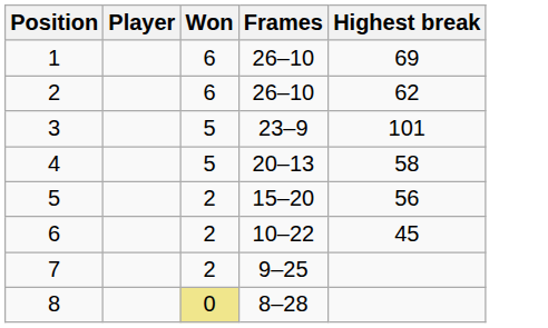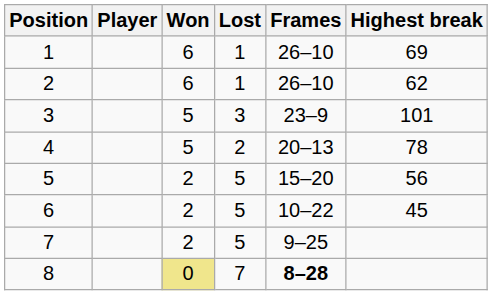 <table class="wikitable" style="; text-align:center">
 <tr>
 <th>Position</th>
 <th>Player</th>
 <th>Won</th>
+<th>Lost</th>
 <th>Frames</th>
 <th>Highest break</th>
 </tr>
 <tr>
 <td>1</td>
 <td align="left"></td>
 <td>6</td>
+<td>1</td>
 <td>26–10</td>
 <td>69</td>
 </tr>
 <tr>
 <td>2</td>
 <td align="left"></td>
 <td>6</td>
+<td>1</td>
 <td>26–10</td>
 <td>62</td>
 </tr>
 <tr>
 <td>3</td>
 <td align="left"></td>
 <td>5</td>
+<td>3</td>
 <td>23–9</td>
 <td>101</td>
 </tr>
 <tr>
 <td>4</td>
 <td align="left"></td>
 <td>5</td>
+<td>2</td>
 <td>20–13</td>
-<td>58</td>
+<td>78</td>
 </tr>
 <tr>
 <td>5</td>
 <td align="left"></td>
 <td>2</td>
+<td>5</td>
 <td>15–20</td>
 <td>56</td>
 </tr>
 <tr>
 <td>6</td>
 <td align="left"></td>
 <td>2</td>
+<td>5</td>
 <td>10–22</td>
 <td>45</td>
 </tr>
 <tr>
 <td>7</td>
 <td align="left"></td>
 <td>2</td>
+<td>5</td>
 <td>9–25</td>
 <td></td>
 </tr>
 <tr>
 <td>8</td>
 <td align="left"></td>
 <td style="background: khaki;">0</td>
-<td>8–28</td>
+<td>7</td>
+<td><strong>8–28</strong></td>
 <td></td>
 </tr>
 </table>
